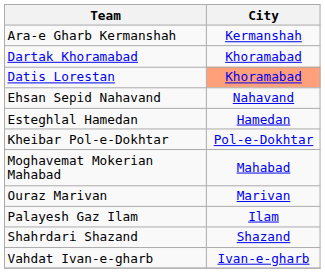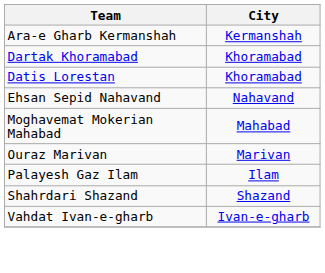 <table class="wikitable" style="text-align: Center;">
 <tr>
 <th width=200>Team</th>
 <th width=110>City</th>
 </tr>
 <tr>
 <td align="left">Ara-e Gharb Kermanshah</td>
 <td><a href='#'>Kermanshah</a></td>
 </tr>
 <tr>
 <td align="left"><a href='#'>Dartak Khoramabad</a></td>
 <td><a href='#'>Khoramabad</a></td>
 </tr>
 <tr>
 <td align="left"><a href='#'>Datis Lorestan</a></td>
-<td style="background: lightsalmon;"><a href='#'>Khoramabad</a></td>
+<td><a href='#'>Khoramabad</a></td>
 </tr>
 <tr>
 <td align="left">Ehsan Sepid Nahavand</td>
 <td><a href='#'>Nahavand</a></td>
-</tr>
-<tr>
-<td align="left">Esteghlal Hamedan</td>
-<td><a href='#'>Hamedan</a></td>
-</tr>
-<tr>
-<td align="left">Kheibar Pol-e-Dokhtar</td>
-<td><a href='#'>Pol-e-Dokhtar</a></td>
 </tr>
 <tr>
 <td align="left">Moghavemat Mokerian Mahabad</td>
 <td><a href='#'>Mahabad</a></td>
 </tr>
 <tr>
 <td align="left">Ouraz Marivan</td>
 <td><a href='#'>Marivan</a></td>
 </tr>
 <tr>
 <td align="left">Palayesh Gaz Ilam</td>
 <td><a href='#'>Ilam</a></td>
 </tr>
 <tr>
 <td align="left">Shahrdari Shazand</td>
 <td><a href='#'>Shazand</a></td>
 </tr>
 <tr>
 <td align="left">Vahdat Ivan-e-gharb</td>
 <td><a href='#'>Ivan-e-gharb</a></td>
 </tr>
 <tr>
 </tr>
 </table>
